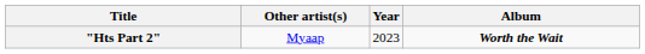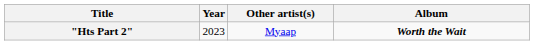 <table class="wikitable plainrowheaders" style="text-align:center">
 <tr>
 <th scope="col" style="width:17em;">Title</th>
+<th scope="col" style="width:1em;">Year</th>
 <th scope="col" style="width:9em;">Other artist(s)</th>
-<th scope="col" style="width:1em;">Year</th>
 <th scope="col" style="width:17em;">Album</th>
 </tr>
 <tr>
 <th scope="row">"Hts Part 2"</th>
+<td>2023</td>
 <td><a href='#'>Myaap</a></td>
-<td>2023</td>
 <td><strong><em>Worth the Wait</em></strong></td>
 </tr>
 </table>
